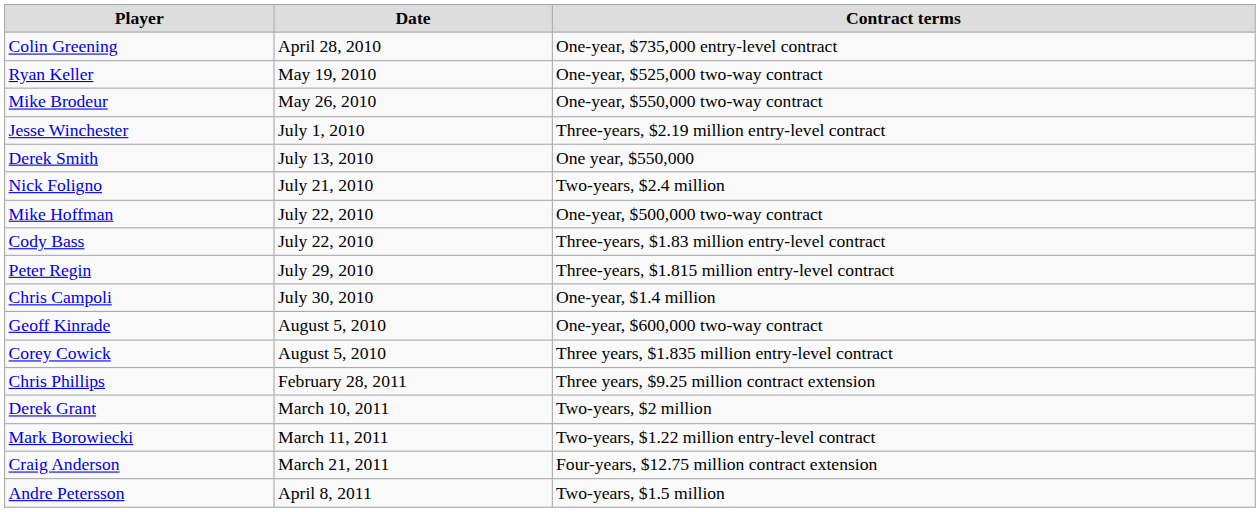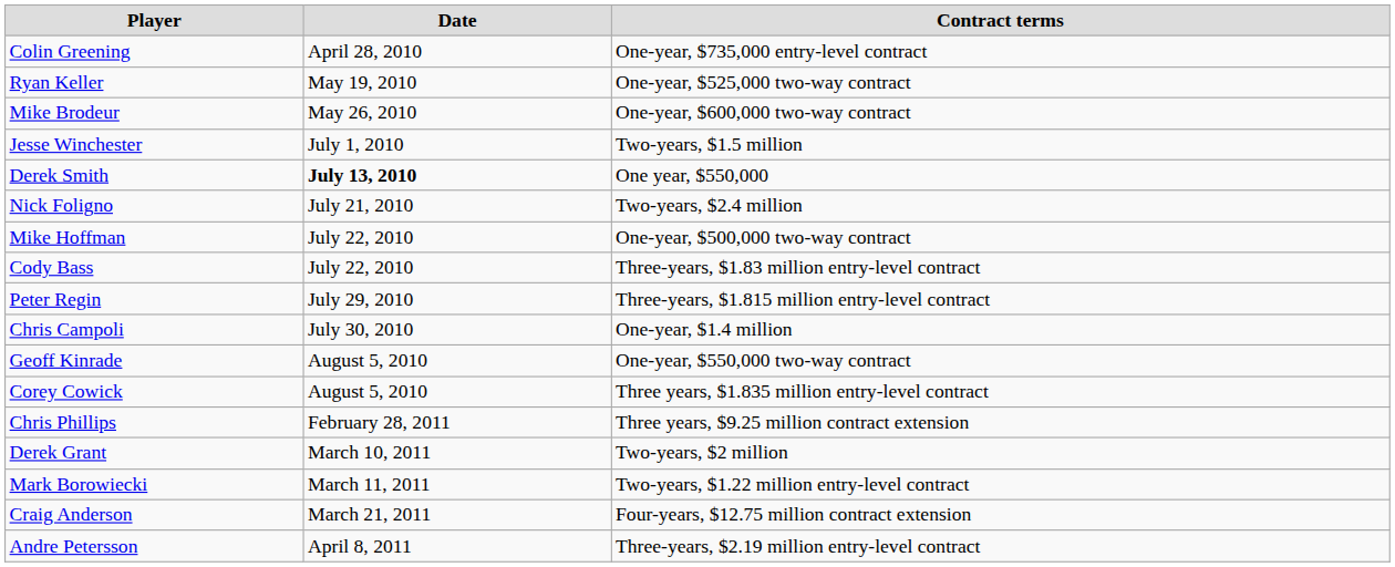 <table class="wikitable" style="width:90%;">
 <tr style="text-align:center; background:#ddd;">
 <td><strong>Player</strong></td>
 <td><strong>Date</strong></td>
 <td><strong>Contract terms</strong></td>
 </tr>
 <tr>
 <td><a href='#'>Colin Greening</a></td>
 <td>April 28, 2010</td>
 <td>One-year, $735,000 entry-level contract</td>
 </tr>
 <tr>
 <td><a href='#'>Ryan Keller</a></td>
 <td>May 19, 2010</td>
 <td>One-year, $525,000 two-way contract</td>
 </tr>
 <tr>
 <td><a href='#'>Mike Brodeur</a></td>
 <td>May 26, 2010</td>
-<td>One-year, $550,000 two-way contract</td>
+<td>One-year, $600,000 two-way contract</td>
 </tr>
 <tr>
 <td><a href='#'>Jesse Winchester</a></td>
 <td>July 1, 2010</td>
-<td>Three-years, $2.19 million entry-level contract</td>
+<td>Two-years, $1.5 million</td>
 </tr>
 <tr>
 <td><a href='#'>Derek Smith</a></td>
-<td>July 13, 2010</td>
+<td><strong>July 13, 2010</strong></td>
 <td>One year, $550,000</td>
 </tr>
 <tr>
 <td><a href='#'>Nick Foligno</a></td>
 <td>July 21, 2010</td>
 <td>Two-years, $2.4 million</td>
 </tr>
 <tr>
 <td><a href='#'>Mike Hoffman</a></td>
 <td>July 22, 2010</td>
 <td>One-year, $500,000 two-way contract</td>
 </tr>
 <tr>
 <td><a href='#'>Cody Bass</a></td>
 <td>July 22, 2010</td>
 <td>Three-years, $1.83 million entry-level contract</td>
 </tr>
 <tr>
 <td><a href='#'>Peter Regin</a></td>
 <td>July 29, 2010</td>
 <td>Three-years, $1.815 million entry-level contract</td>
 </tr>
 <tr>
 <td><a href='#'>Chris Campoli</a></td>
 <td>July 30, 2010</td>
 <td>One-year, $1.4 million</td>
 </tr>
 <tr>
 <td><a href='#'>Geoff Kinrade</a></td>
 <td>August 5, 2010</td>
-<td>One-year, $600,000 two-way contract</td>
+<td>One-year, $550,000 two-way contract</td>
 </tr>
 <tr>
 <td><a href='#'>Corey Cowick</a></td>
 <td>August 5, 2010</td>
 <td>Three years, $1.835 million entry-level contract</td>
 </tr>
 <tr>
 <td><a href='#'>Chris Phillips</a></td>
 <td>February 28, 2011</td>
 <td>Three years, $9.25 million contract extension</td>
 </tr>
 <tr>
 <td><a href='#'>Derek Grant</a></td>
 <td>March 10, 2011</td>
 <td>Two-years, $2 million</td>
 </tr>
 <tr>
 <td><a href='#'>Mark Borowiecki</a></td>
 <td>March 11, 2011</td>
 <td>Two-years, $1.22 million entry-level contract</td>
 </tr>
 <tr>
 <td><a href='#'>Craig Anderson</a></td>
 <td>March 21, 2011</td>
 <td>Four-years, $12.75 million contract extension</td>
 </tr>
 <tr>
 <td><a href='#'>Andre Petersson</a></td>
 <td>April 8, 2011</td>
-<td>Two-years, $1.5 million</td>
+<td>Three-years, $2.19 million entry-level contract</td>
 </tr>
 </table>
